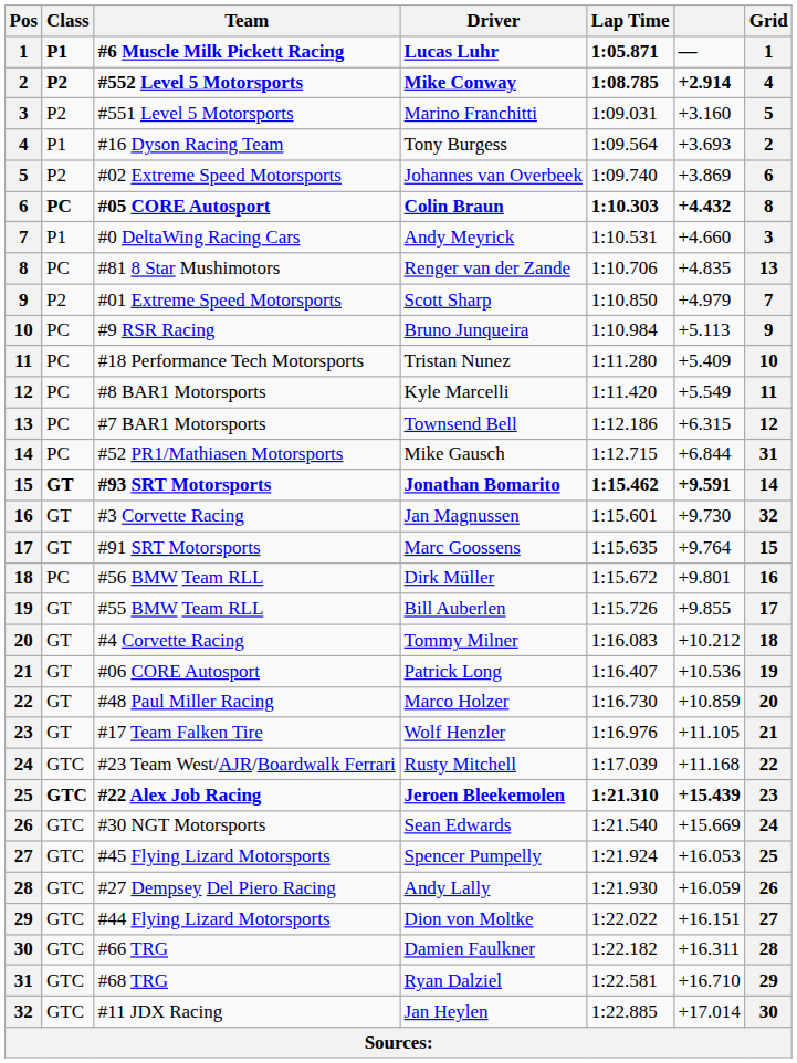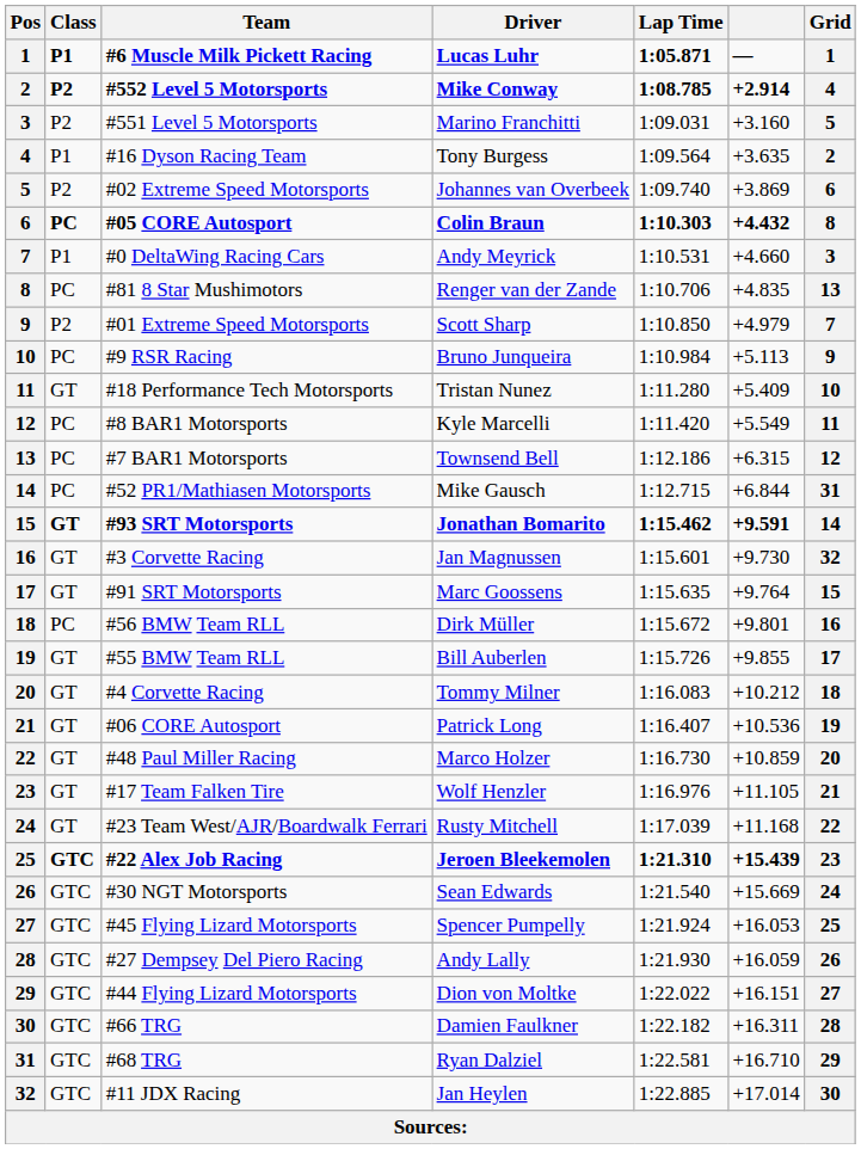 <table class="wikitable" style="font-size: 90%;">
 <tr>
 <th>Pos</th>
 <th>Class</th>
 <th>Team</th>
 <th>Driver</th>
 <th>Lap Time</th>
 <th></th>
 <th>Grid</th>
 </tr>
 <tr style="font-weight:bold">
 <th>1</th>
 <td>P1</td>
 <td>#6 <a href='#'>Muscle Milk Pickett Racing</a></td>
 <td><a href='#'>Lucas Luhr</a></td>
 <td>1:05.871</td>
 <td>—</td>
 <th>1</th>
 </tr>
 <tr style="font-weight:bold">
 <th>2</th>
 <td>P2</td>
 <td>#552 <a href='#'>Level 5 Motorsports</a></td>
 <td><a href='#'>Mike Conway</a></td>
 <td>1:08.785</td>
 <td>+2.914</td>
 <th>4</th>
 </tr>
 <tr>
 <th>3</th>
 <td>P2</td>
 <td>#551 <a href='#'>Level 5 Motorsports</a></td>
 <td><a href='#'>Marino Franchitti</a></td>
 <td>1:09.031</td>
 <td>+3.160</td>
 <th>5</th>
 </tr>
 <tr>
 <th>4</th>
 <td>P1</td>
 <td>#16 <a href='#'>Dyson Racing Team</a></td>
 <td>Tony Burgess</td>
 <td>1:09.564</td>
-<td>+3.693</td>
+<td>+3.635</td>
 <th>2</th>
 </tr>
 <tr>
 <th>5</th>
 <td>P2</td>
 <td>#02 <a href='#'>Extreme Speed Motorsports</a></td>
 <td><a href='#'>Johannes van Overbeek</a></td>
 <td>1:09.740</td>
 <td>+3.869</td>
 <th>6</th>
 </tr>
 <tr style="font-weight:bold">
 <th>6</th>
 <td>PC</td>
 <td>#05 <a href='#'>CORE Autosport</a></td>
 <td><a href='#'>Colin Braun</a></td>
 <td>1:10.303</td>
 <td>+4.432</td>
 <th>8</th>
 </tr>
 <tr>
 <th>7</th>
 <td>P1</td>
 <td>#0 <a href='#'>DeltaWing Racing Cars</a></td>
 <td><a href='#'>Andy Meyrick</a></td>
 <td>1:10.531</td>
 <td>+4.660</td>
 <th>3</th>
 </tr>
 <tr>
 <th>8</th>
 <td>PC</td>
 <td>#81 <a href='#'>8 Star</a> Mushimotors</td>
 <td><a href='#'>Renger van der Zande</a></td>
 <td>1:10.706</td>
 <td>+4.835</td>
 <th>13</th>
 </tr>
 <tr>
 <th>9</th>
 <td>P2</td>
 <td>#01 <a href='#'>Extreme Speed Motorsports</a></td>
 <td><a href='#'>Scott Sharp</a></td>
 <td>1:10.850</td>
 <td>+4.979</td>
 <th>7</th>
 </tr>
 <tr>
 <th>10</th>
 <td>PC</td>
 <td>#9 <a href='#'>RSR Racing</a></td>
 <td><a href='#'>Bruno Junqueira</a></td>
 <td>1:10.984</td>
 <td>+5.113</td>
 <th>9</th>
 </tr>
 <tr>
 <th>11</th>
-<td>PC</td>
+<td>GT</td>
 <td>#18 Performance Tech Motorsports</td>
 <td>Tristan Nunez</td>
 <td>1:11.280</td>
 <td>+5.409</td>
 <th>10</th>
 </tr>
 <tr>
 <th>12</th>
 <td>PC</td>
 <td>#8 BAR1 Motorsports</td>
 <td>Kyle Marcelli</td>
 <td>1:11.420</td>
 <td>+5.549</td>
 <th>11</th>
 </tr>
 <tr>
 <th>13</th>
 <td>PC</td>
 <td>#7 BAR1 Motorsports</td>
 <td><a href='#'>Townsend Bell</a></td>
 <td>1:12.186</td>
 <td>+6.315</td>
 <th>12</th>
 </tr>
 <tr>
 <th>14</th>
 <td>PC</td>
 <td>#52 <a href='#'>PR1/Mathiasen Motorsports</a></td>
 <td>Mike Gausch</td>
 <td>1:12.715</td>
 <td>+6.844</td>
 <th>31</th>
 </tr>
 <tr style="font-weight:bold">
 <th>15</th>
 <td>GT</td>
 <td>#93 <a href='#'>SRT Motorsports</a></td>
 <td><a href='#'>Jonathan Bomarito</a></td>
 <td>1:15.462</td>
 <td>+9.591</td>
 <th>14</th>
 </tr>
 <tr>
 <th>16</th>
 <td>GT</td>
 <td>#3 <a href='#'>Corvette Racing</a></td>
 <td><a href='#'>Jan Magnussen</a></td>
 <td>1:15.601</td>
 <td>+9.730</td>
 <th>32</th>
 </tr>
 <tr>
 <th>17</th>
 <td>GT</td>
 <td>#91 <a href='#'>SRT Motorsports</a></td>
 <td><a href='#'>Marc Goossens</a></td>
 <td>1:15.635</td>
 <td>+9.764</td>
 <th>15</th>
 </tr>
 <tr>
 <th>18</th>
 <td>PC</td>
 <td>#56 <a href='#'>BMW</a> <a href='#'>Team RLL</a></td>
 <td><a href='#'>Dirk Müller</a></td>
 <td>1:15.672</td>
 <td>+9.801</td>
 <th>16</th>
 </tr>
 <tr>
 <th>19</th>
 <td>GT</td>
 <td>#55 <a href='#'>BMW</a> <a href='#'>Team RLL</a></td>
 <td><a href='#'>Bill Auberlen</a></td>
 <td>1:15.726</td>
 <td>+9.855</td>
 <th>17</th>
 </tr>
 <tr>
 <th>20</th>
 <td>GT</td>
 <td>#4 <a href='#'>Corvette Racing</a></td>
 <td><a href='#'>Tommy Milner</a></td>
 <td>1:16.083</td>
 <td>+10.212</td>
 <th>18</th>
 </tr>
 <tr>
 <th>21</th>
 <td>GT</td>
 <td>#06 <a href='#'>CORE Autosport</a></td>
 <td><a href='#'>Patrick Long</a></td>
 <td>1:16.407</td>
 <td>+10.536</td>
 <th>19</th>
 </tr>
 <tr>
 <th>22</th>
 <td>GT</td>
 <td>#48 <a href='#'>Paul Miller Racing</a></td>
 <td><a href='#'>Marco Holzer</a></td>
 <td>1:16.730</td>
 <td>+10.859</td>
 <th>20</th>
 </tr>
 <tr>
 <th>23</th>
 <td>GT</td>
 <td>#17 <a href='#'>Team Falken Tire</a></td>
 <td><a href='#'>Wolf Henzler</a></td>
 <td>1:16.976</td>
 <td>+11.105</td>
 <th>21</th>
 </tr>
 <tr>
 <th>24</th>
-<td>GTC</td>
+<td>GT</td>
 <td>#23 Team West/<a href='#'>AJR</a>/<a href='#'>Boardwalk Ferrari</a></td>
 <td><a href='#'>Rusty Mitchell</a></td>
 <td>1:17.039</td>
 <td>+11.168</td>
 <th>22</th>
 </tr>
 <tr style="font-weight:bold">
 <th>25</th>
 <td>GTC</td>
 <td>#22 <a href='#'>Alex Job Racing</a></td>
 <td><a href='#'>Jeroen Bleekemolen</a></td>
 <td>1:21.310</td>
 <td>+15.439</td>
 <th>23</th>
 </tr>
 <tr>
 <th>26</th>
 <td>GTC</td>
 <td>#30 NGT Motorsports</td>
 <td><a href='#'>Sean Edwards</a></td>
 <td>1:21.540</td>
 <td>+15.669</td>
 <th>24</th>
 </tr>
 <tr>
 <th>27</th>
 <td>GTC</td>
 <td>#45 <a href='#'>Flying Lizard Motorsports</a></td>
 <td><a href='#'>Spencer Pumpelly</a></td>
 <td>1:21.924</td>
 <td>+16.053</td>
 <th>25</th>
 </tr>
 <tr>
 <th>28</th>
 <td>GTC</td>
 <td>#27 <a href='#'>Dempsey</a> <a href='#'>Del Piero Racing</a></td>
 <td><a href='#'>Andy Lally</a></td>
 <td>1:21.930</td>
 <td>+16.059</td>
 <th>26</th>
 </tr>
 <tr>
 <th>29</th>
 <td>GTC</td>
 <td>#44 <a href='#'>Flying Lizard Motorsports</a></td>
 <td><a href='#'>Dion von Moltke</a></td>
 <td>1:22.022</td>
 <td>+16.151</td>
 <th>27</th>
 </tr>
 <tr>
 <th>30</th>
 <td>GTC</td>
 <td>#66 <a href='#'>TRG</a></td>
 <td><a href='#'>Damien Faulkner</a></td>
 <td>1:22.182</td>
 <td>+16.311</td>
 <th>28</th>
 </tr>
 <tr>
 <th>31</th>
 <td>GTC</td>
 <td>#68 <a href='#'>TRG</a></td>
 <td><a href='#'>Ryan Dalziel</a></td>
 <td>1:22.581</td>
 <td>+16.710</td>
 <th>29</th>
 </tr>
 <tr>
 <th>32</th>
 <td>GTC</td>
 <td>#11 JDX Racing</td>
 <td><a href='#'>Jan Heylen</a></td>
 <td>1:22.885</td>
 <td>+17.014</td>
 <th>30</th>
 </tr>
 <tr>
 <th colspan="7">Sources:</th>
 </tr>
 </table>
